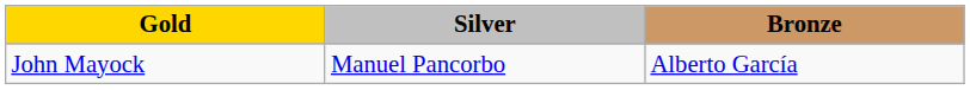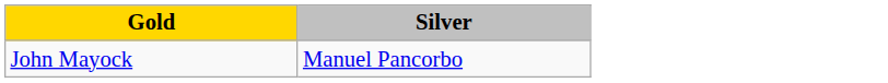 <table class="wikitable" style="text-align:left">
 <tr align="center">
 <td width=200 bgcolor=gold><strong>Gold</strong></td>
 <td width=200 bgcolor=silver><strong>Silver</strong></td>
-<td width=200 bgcolor=CC9966><strong>Bronze</strong></td>
 </tr>
 <tr>
 <td><a href='#'>John Mayock</a><br><em></em></td>
 <td><a href='#'>Manuel Pancorbo</a><br><em></em></td>
-<td><a href='#'>Alberto García</a><br><em></em></td>
 </tr>
 </table>
